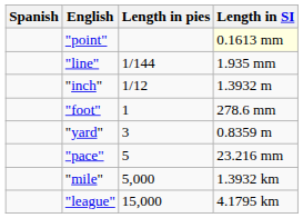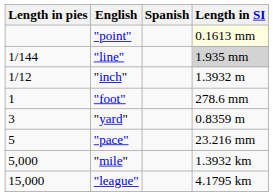 <table class=wikitable align="right">
 <tr>
+<th>Length in pies</th>
+<th>English</th>
 <th>Spanish</th>
-<th>English</th>
-<th>Length in pies</th>
 <th>Length in <a href='#'>SI</a></th>
 </tr>
 <tr>
 <td></td>
 <td><a href='#'>"point"</a></td>
 <td></td>
 <td style="background: lightyellow;">0.1613 mm</td>
 </tr>
 <tr>
+<td>1/144</td>
+<td><a href='#'>"line"</a></td>
 <td></td>
-<td><a href='#'>"line"</a></td>
-<td>1/144</td>
-<td>1.935 mm</td>
+<td style="background: lightgrey;">1.935 mm</td>
 </tr>
 <tr>
+<td>1/12</td>
+<td>"<a href='#'>inch</a>"</td>
 <td></td>
-<td>"<a href='#'>inch</a>"</td>
-<td>1/12</td>
 <td>1.3932 m</td>
 </tr>
 <tr>
+<td>1</td>
+<td><a href='#'>"foot"</a></td>
 <td></td>
-<td><a href='#'>"foot"</a></td>
-<td>1</td>
 <td>278.6 mm</td>
 </tr>
 <tr>
+<td>3</td>
+<td>"<a href='#'>yard</a>"</td>
 <td></td>
-<td>"<a href='#'>yard</a>"</td>
-<td>3</td>
 <td>0.8359 m</td>
 </tr>
 <tr>
+<td>5</td>
+<td><a href='#'>"pace"</a></td>
 <td></td>
-<td><a href='#'>"pace"</a></td>
-<td>5</td>
 <td>23.216 mm</td>
 </tr>
 <tr>
+<td>5,000</td>
+<td>"<a href='#'>mile</a>"</td>
 <td></td>
-<td>"<a href='#'>mile</a>"</td>
-<td>5,000</td>
 <td>1.3932 km</td>
 </tr>
 <tr>
+<td>15,000</td>
+<td><a href='#'>"league"</a></td>
 <td></td>
-<td><a href='#'>"league"</a></td>
-<td>15,000</td>
 <td>4.1795 km</td>
 </tr>
 </table>
